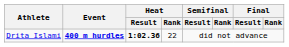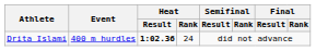 <table class="wikitable" style="font-size:90%">
 <tr>
 <th rowspan=2>Athlete</th>
 <th rowspan=2>Event</th>
 <th colspan=2>Heat</th>
 <th colspan=2>Semifinal</th>
 <th colspan=2>Final</th>
 </tr>
 <tr style="font-size:95%">
 <th>Result</th>
 <th>Rank</th>
 <th>Result</th>
 <th>Rank</th>
 <th>Result</th>
 <th>Rank</th>
 </tr>
 <tr align=center>
 <td align=left><a href='#'>Drita Islami</a></td>
-<td style="text-align:left;"><strong><a href='#'>400 m hurdles</a></strong></td>
+<td style="text-align:left;"><a href='#'>400 m hurdles</a></td>
 <td><strong>1:02.36</strong></td>
-<td>22</td>
+<td>24</td>
 <td colspan=4>did not advance</td>
 </tr>
 </table>
